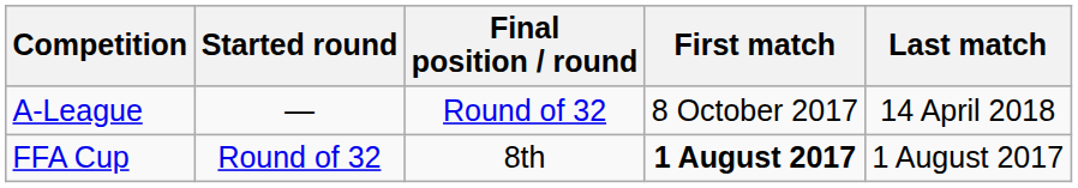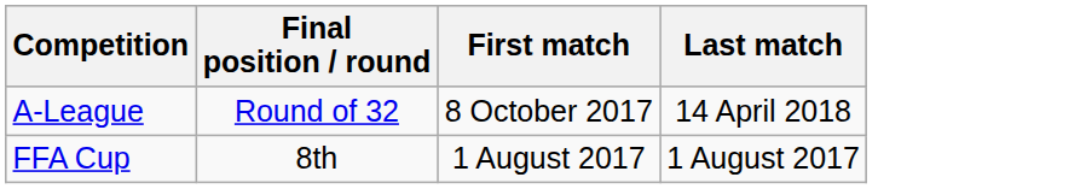 <table class="wikitable">
 <tr>
 <th>Competition</th>
-<th>Started round</th>
 <th>Final <br>position / round</th>
 <th>First match</th>
 <th>Last match</th>
 </tr>
 <tr style="text-align: center">
 <td align=left><a href='#'>A-League</a></td>
-<td>—</td>
 <td><a href='#'>Round of 32</a></td>
 <td>8 October 2017</td>
 <td>14 April 2018</td>
 </tr>
 <tr style="text-align: center">
 <td align=left><a href='#'>FFA Cup</a></td>
-<td><a href='#'>Round of 32</a></td>
 <td>8th</td>
-<td><strong>1 August 2017</strong></td>
+<td>1 August 2017</td>
 <td>1 August 2017</td>
 </tr>
 </table>
